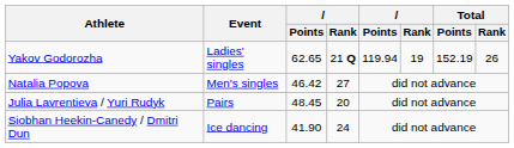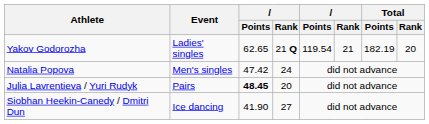 <table class="wikitable" style="font-size:90%">
 <tr>
 <th rowspan="2">Athlete</th>
 <th rowspan="2">Event</th>
 <th colspan="2">/</th>
 <th colspan="2">/</th>
 <th colspan="2">Total</th>
 </tr>
 <tr style="font-size:95%">
 <th>Points</th>
 <th>Rank</th>
 <th>Points</th>
 <th>Rank</th>
 <th>Points</th>
 <th>Rank</th>
 </tr>
 <tr align=center>
 <td align=left><a href='#'>Yakov Godorozha</a></td>
 <td align=left><a href='#'>Ladies' singles</a></td>
 <td>62.65</td>
 <td>21 <strong>Q</strong></td>
-<td>119.94</td>
-<td>19</td>
-<td>152.19</td>
-<td>26</td>
+<td>119.54</td>
+<td>21</td>
+<td>182.19</td>
+<td>20</td>
 </tr>
 <tr align=center>
 <td align=left><a href='#'>Natalia Popova</a></td>
 <td align=left><a href='#'>Men's singles</a></td>
-<td>46.42</td>
-<td>27</td>
+<td>47.42</td>
+<td>24</td>
 <td colspan=4>did not advance</td>
 </tr>
 <tr align=center>
 <td align=left><a href='#'>Julia Lavrentieva</a> / <a href='#'>Yuri Rudyk</a></td>
 <td align=left><a href='#'>Pairs</a></td>
-<td>48.45</td>
+<td><strong>48.45</strong></td>
 <td>20</td>
 <td colspan=4>did not advance</td>
 </tr>
 <tr align=center>
 <td align=left><a href='#'>Siobhan Heekin-Canedy</a> / <a href='#'>Dmitri Dun</a></td>
 <td align=left><a href='#'>Ice dancing</a></td>
 <td>41.90</td>
-<td>24</td>
+<td>27</td>
 <td colspan=4>did not advance</td>
 </tr>
 </table>
